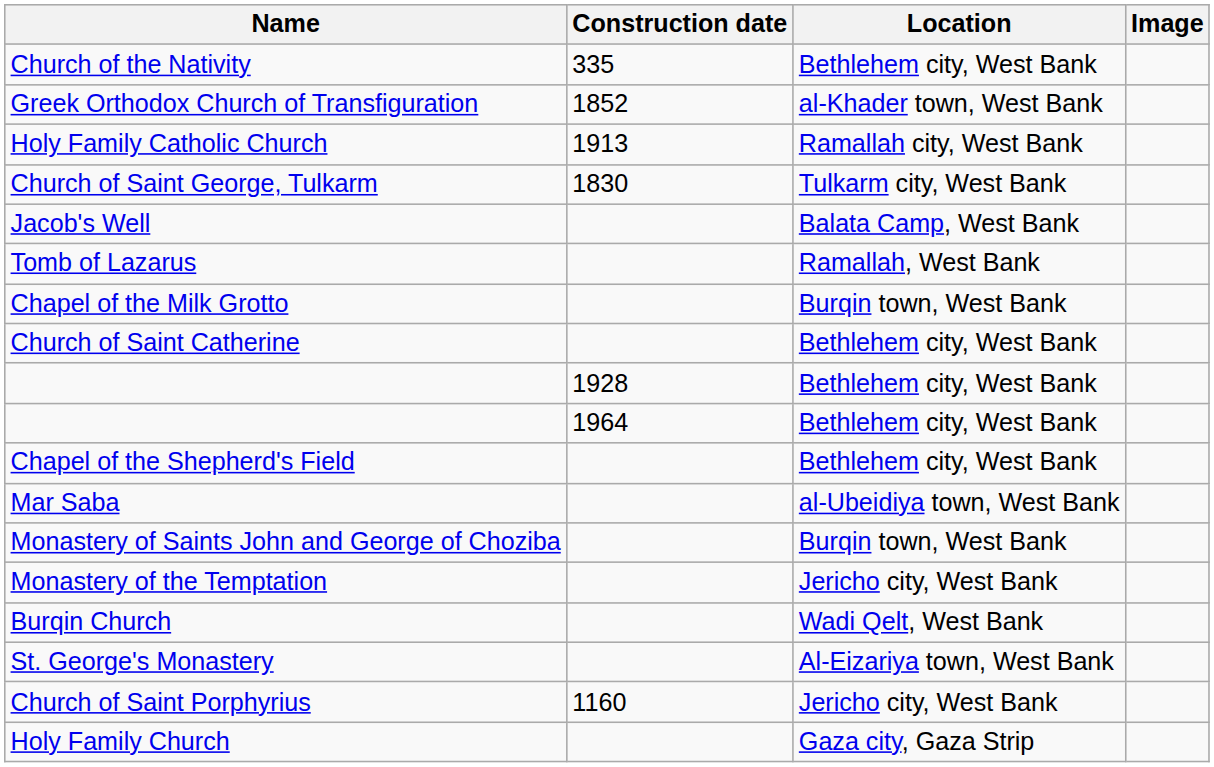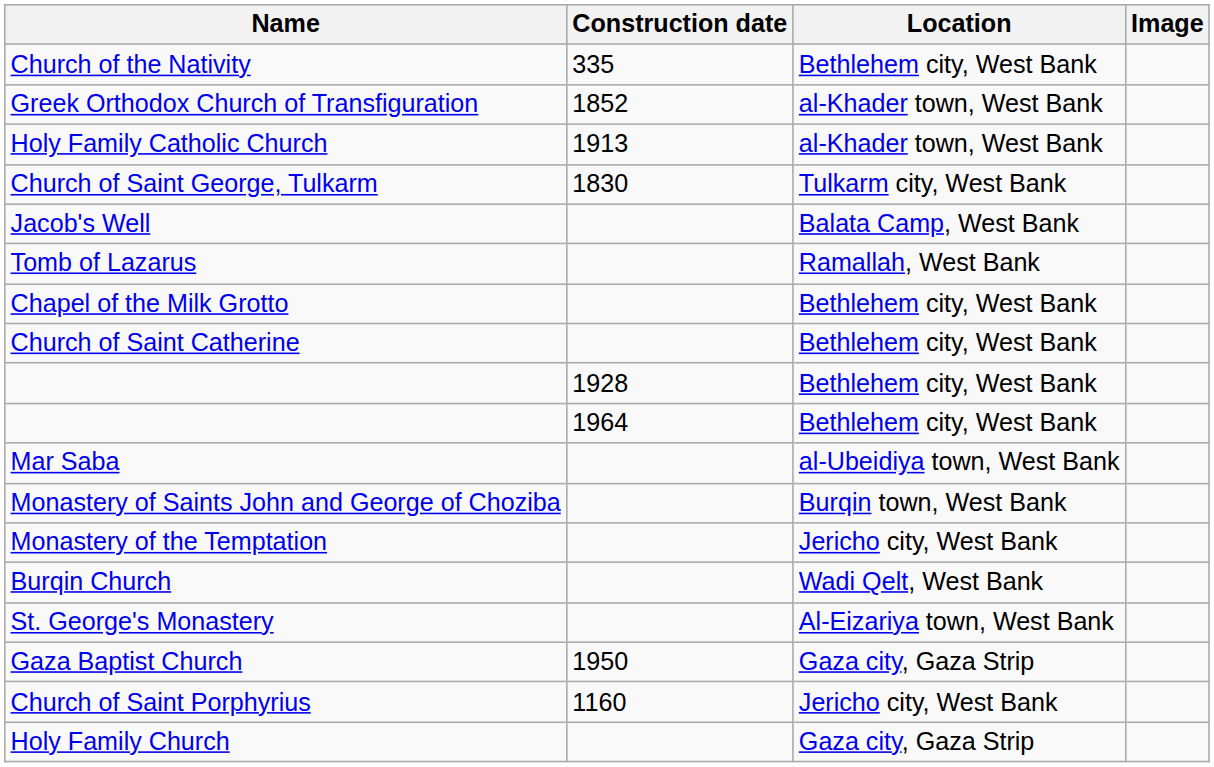 <table class="wikitable sortable" style>
 <tr>
 <th>Name</th>
 <th>Construction date</th>
 <th>Location</th>
 <th>Image</th>
 </tr>
 <tr>
 <td><a href='#'>Church of the Nativity</a></td>
 <td>335</td>
 <td><a href='#'>Bethlehem</a> city, West Bank</td>
 <td></td>
 </tr>
 <tr>
 <td><a href='#'>Greek Orthodox Church of Transfiguration</a></td>
 <td>1852</td>
 <td><a href='#'>al-Khader</a> town, West Bank</td>
 <td></td>
 </tr>
 <tr>
 <td><a href='#'>Holy Family Catholic Church</a></td>
 <td>1913</td>
-<td><a href='#'>Ramallah</a> city, West Bank</td>
+<td><a href='#'>al-Khader</a> town, West Bank</td>
 <td></td>
 </tr>
 <tr>
 <td><a href='#'>Church of Saint George, Tulkarm</a></td>
 <td>1830</td>
 <td><a href='#'>Tulkarm</a> city, West Bank</td>
 <td></td>
 </tr>
 <tr>
 <td><a href='#'>Jacob's Well</a></td>
 <td></td>
 <td><a href='#'>Balata Camp</a>, West Bank</td>
 <td></td>
 </tr>
 <tr>
 <td><a href='#'>Tomb of Lazarus</a></td>
 <td></td>
 <td><a href='#'>Ramallah</a>, West Bank</td>
 <td></td>
 </tr>
 <tr>
 <td><a href='#'>Chapel of the Milk Grotto</a></td>
 <td></td>
-<td><a href='#'>Burqin</a> town, West Bank</td>
+<td><a href='#'>Bethlehem</a> city, West Bank</td>
 <td></td>
 </tr>
 <tr>
 <td><a href='#'>Church of Saint Catherine</a></td>
 <td></td>
 <td><a href='#'>Bethlehem</a> city, West Bank</td>
 <td></td>
 </tr>
 <tr>
 <td></td>
 <td>1928</td>
 <td><a href='#'>Bethlehem</a> city, West Bank</td>
 <td></td>
 </tr>
 <tr>
 <td></td>
 <td>1964</td>
-<td><a href='#'>Bethlehem</a> city, West Bank</td>
-<td></td>
-</tr>
-<tr>
-<td><a href='#'>Chapel of the Shepherd's Field</a></td>
-<td></td>
 <td><a href='#'>Bethlehem</a> city, West Bank</td>
 <td></td>
 </tr>
 <tr>
 <td><a href='#'>Mar Saba</a></td>
 <td></td>
 <td><a href='#'>al-Ubeidiya</a> town, West Bank</td>
 <td></td>
 </tr>
 <tr>
 <td><a href='#'>Monastery of Saints John and George of Choziba</a></td>
 <td></td>
 <td><a href='#'>Burqin</a> town, West Bank</td>
 <td></td>
 </tr>
 <tr>
 <td><a href='#'>Monastery of the Temptation</a></td>
 <td></td>
 <td><a href='#'>Jericho</a> city, West Bank</td>
 <td></td>
 </tr>
 <tr>
 <td><a href='#'>Burqin Church</a></td>
 <td></td>
 <td><a href='#'>Wadi Qelt</a>, West Bank</td>
 <td></td>
 </tr>
 <tr>
 <td><a href='#'>St. George's Monastery</a></td>
 <td></td>
 <td><a href='#'>Al-Eizariya</a> town, West Bank</td>
 <td></td>
 </tr>
 <tr>
+<td><a href='#'>Gaza Baptist Church</a></td>
+<td>1950</td>
+<td><a href='#'>Gaza city</a>, Gaza Strip</td>
+<td></td>
+</tr>
+<tr>
 <td><a href='#'>Church of Saint Porphyrius</a></td>
 <td>1160</td>
 <td><a href='#'>Jericho</a> city, West Bank</td>
 <td></td>
 </tr>
 <tr>
 <td><a href='#'>Holy Family Church</a></td>
 <td></td>
 <td><a href='#'>Gaza city</a>, Gaza Strip</td>
 <td></td>
 </tr>
 </table>
